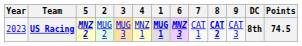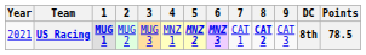 <table class="wikitable" style="text-align:center; font-size:85%">
 <tr>
 <th>Year</th>
 <th>Team</th>
-<th>5</th>
+<th>1</th>
 <th>2</th>
 <th>3</th>
 <th>4</th>
-<th>1</th>
+<th>5</th>
 <th>6</th>
 <th>7</th>
 <th>8</th>
 <th>9</th>
 <th>DC</th>
 <th>Points</th>
 </tr>
 <tr>
-<td><a href='#'>2023</a></td>
+<td><a href='#'>2021</a></td>
 <th nowrap><a href='#'>US Racing</a></th>
-<td style="background:#FFFFBF;"><strong><em><a href='#'>MNZ<br>2</a></em></strong><br></td>
+<td style="background:#DFDFDF;"><strong><a href='#'>MUG<br>1</a></strong><br></td>
 <td style="background:#DFFFDF;"><a href='#'>MUG<br>2</a><br></td>
 <td style="background:#FFDF9F;"><a href='#'>MUG<br>3</a><br></td>
 <td style="background:#FFFFBF;"><a href='#'>MNZ<br>1</a><br></td>
-<td style="background:#DFDFDF;"><strong><a href='#'>MUG<br>1</a></strong><br></td>
+<td style="background:#FFFFBF;"><strong><em><a href='#'>MNZ<br>2</a></em></strong><br></td>
 <td style="background:#EFCFFF;"><strong><em><a href='#'>MNZ<br>3</a></em></strong><br></td>
 <td style="background:#;"><a href='#'>CAT<br>1</a><br></td>
 <td style="background:#;"><strong><a href='#'>CAT<br>2</a><br></strong></td>
 <td style="background:#;"><a href='#'>CAT<br>3</a><br></td>
 <th style="background:#;">8th</th>
-<th style="background:#;">74.5</th>
+<th style="background:#;">78.5</th>
 </tr>
 </table>
